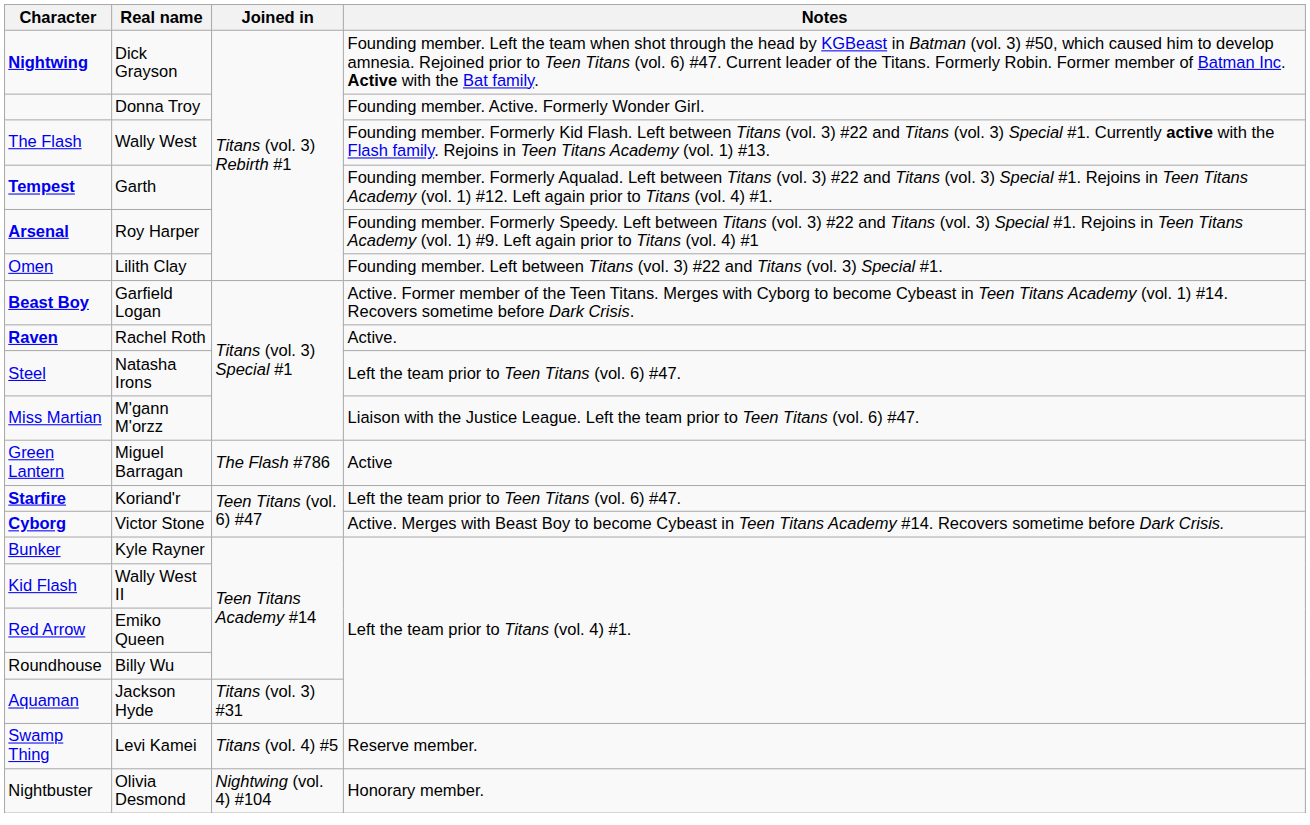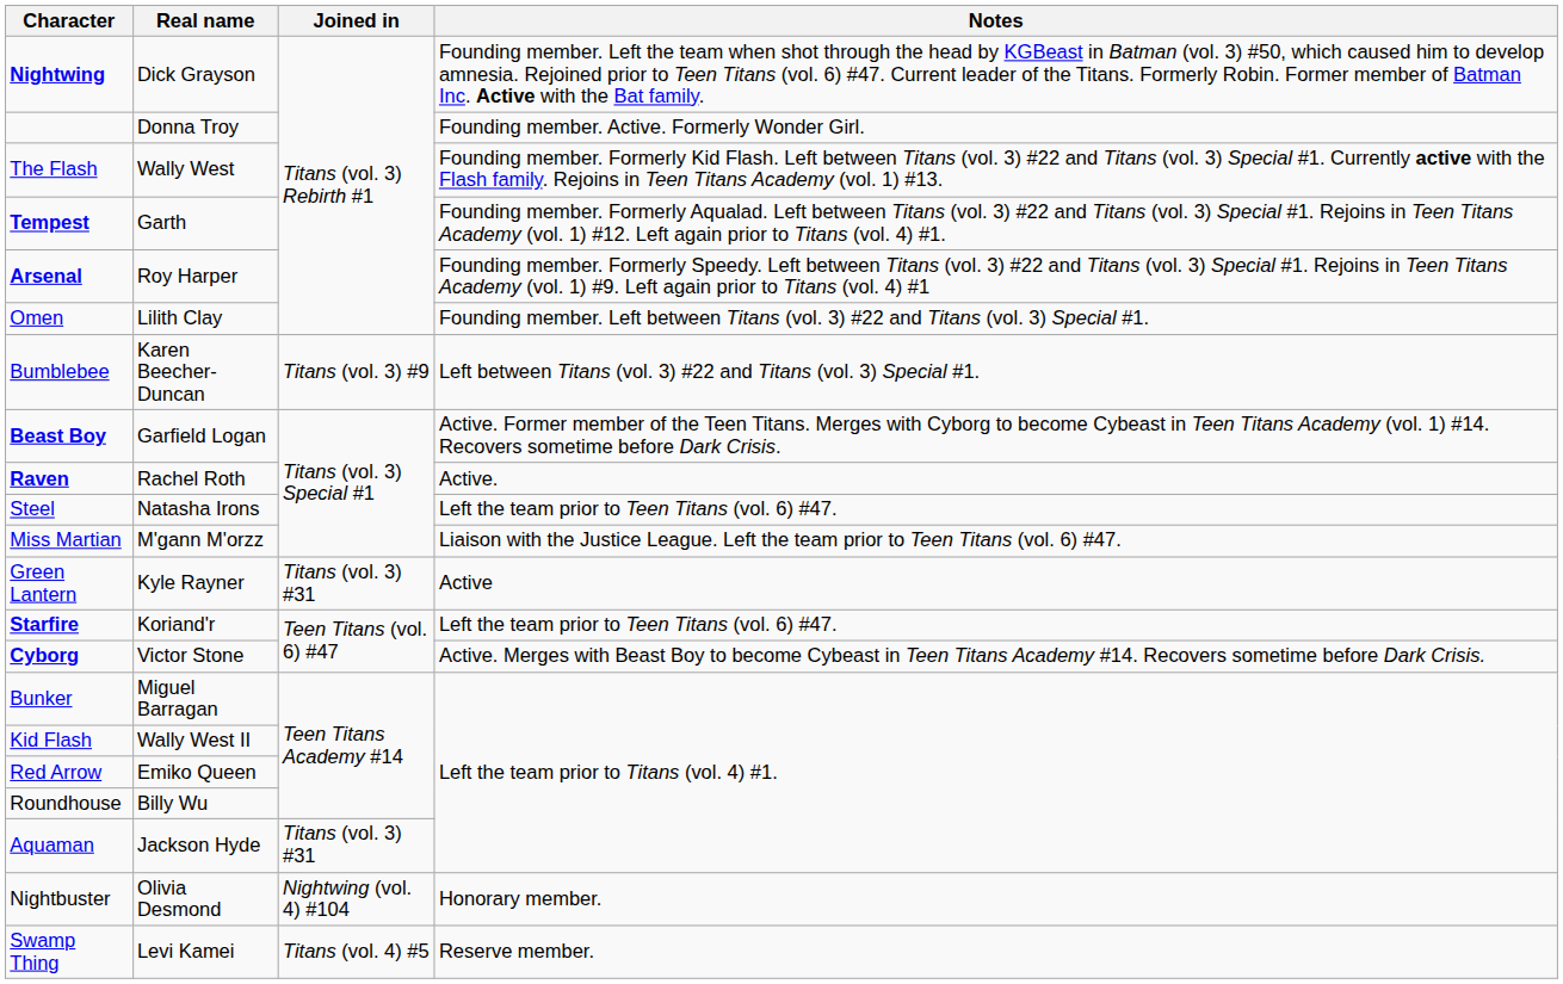 <table class="wikitable" width="100%">
 <tr>
 <th>Character</th>
 <th>Real name</th>
 <th>Joined in</th>
 <th>Notes</th>
 </tr>
 <tr>
 <td><strong><a href='#'>Nightwing</a></strong></td>
 <td>Dick Grayson</td>
 <td rowspan="6"><em>Titans</em> (vol. 3) <em>Rebirth</em> #1</td>
 <td>Founding member. Left the team when shot through the head by <a href='#'>KGBeast</a> in <em>Batman</em> (vol. 3) #50, which caused him to develop amnesia. Rejoined prior to <em>Teen Titans</em> (vol. 6) #47. Current leader of the Titans. Formerly Robin. Former member of <a href='#'>Batman Inc</a>. <strong>Active</strong> with the <a href='#'>Bat family</a>.</td>
 </tr>
 <tr>
 <td><strong></strong></td>
 <td>Donna Troy</td>
 <td>Founding member. Active. Formerly Wonder Girl.</td>
 </tr>
 <tr>
 <td><a href='#'>The Flash</a></td>
 <td>Wally West</td>
 <td>Founding member. Formerly Kid Flash. Left between <em>Titans</em> (vol. 3) #22 and <em>Titans</em> (vol. 3) <em>Special</em> #1. Currently <strong>active</strong> with the <a href='#'>Flash family</a>. Rejoins in <em>Teen Titans Academy</em> (vol. 1) #13.</td>
 </tr>
 <tr>
 <td><strong><a href='#'>Tempest</a></strong></td>
 <td>Garth</td>
 <td>Founding member. Formerly Aqualad. Left between <em>Titans</em> (vol. 3) #22 and <em>Titans</em> (vol. 3) <em>Special</em> #1. Rejoins in <em>Teen Titans Academy</em> (vol. 1) #12. Left again prior to <em>Titans</em> (vol. 4) #1.</td>
 </tr>
 <tr>
 <td><strong><a href='#'>Arsenal</a></strong></td>
 <td>Roy Harper</td>
 <td>Founding member. Formerly Speedy. Left between <em>Titans</em> (vol. 3) #22 and <em>Titans</em> (vol. 3) <em>Special</em> #1. Rejoins in <em>Teen Titans Academy</em> (vol. 1) #9. Left again prior to <em>Titans</em> (vol. 4) #1</td>
 </tr>
 <tr>
 <td><a href='#'>Omen</a></td>
 <td>Lilith Clay</td>
 <td>Founding member. Left between <em>Titans</em> (vol. 3) #22 and <em>Titans</em> (vol. 3) <em>Special</em> #1.</td>
 </tr>
 <tr>
+<td><a href='#'>Bumblebee</a></td>
+<td>Karen Beecher-Duncan</td>
+<td><em>Titans</em> (vol. 3) #9</td>
+<td>Left between <em>Titans</em> (vol. 3) #22 and <em>Titans</em> (vol. 3) <em>Special</em> #1.</td>
+</tr>
+<tr>
 <td><strong><a href='#'>Beast Boy</a></strong></td>
 <td>Garfield Logan</td>
 <td rowspan="4"><em>Titans</em> (vol. 3) <em>Special</em> #1</td>
 <td>Active. Former member of the Teen Titans. Merges with Cyborg to become Cybeast in <em>Teen Titans Academy</em> (vol. 1) #14. Recovers sometime before <em>Dark Crisis</em>.</td>
 </tr>
 <tr>
 <td><strong><a href='#'>Raven</a></strong></td>
 <td>Rachel Roth</td>
 <td>Active.</td>
 </tr>
 <tr>
 <td><a href='#'>Steel</a></td>
 <td>Natasha Irons</td>
 <td>Left the team prior to <em>Teen Titans</em> (vol. 6) #47.</td>
 </tr>
 <tr>
 <td><a href='#'>Miss Martian</a></td>
 <td>M'gann M'orzz</td>
 <td>Liaison with the Justice League. Left the team prior to <em>Teen Titans</em> (vol. 6) #47.</td>
 </tr>
 <tr>
 <td><a href='#'>Green Lantern</a></td>
-<td>Miguel Barragan</td>
-<td><em>The Flash</em> #786</td>
+<td>Kyle Rayner</td>
+<td><em>Titans</em> (vol. 3) #31</td>
 <td>Active</td>
 </tr>
 <tr>
 <td><strong><a href='#'>Starfire</a></strong></td>
 <td>Koriand'r</td>
 <td rowspan="2"><em>Teen Titans</em> (vol. 6) #47</td>
 <td>Left the team prior to <em>Teen Titans</em> (vol. 6) #47.</td>
 </tr>
 <tr>
 <td><strong><a href='#'>Cyborg</a></strong></td>
 <td>Victor Stone</td>
 <td>Active. Merges with Beast Boy to become Cybeast in <em>Teen Titans Academy</em> #14. Recovers sometime before <em>Dark Crisis.</em></td>
 </tr>
 <tr>
 <td><a href='#'>Bunker</a></td>
-<td>Kyle Rayner</td>
+<td>Miguel Barragan</td>
 <td rowspan="4"><em>Teen Titans Academy</em> #14</td>
 <td rowspan="5">Left the team prior to <em>Titans</em> (vol. 4) #1.</td>
 </tr>
 <tr>
 <td><a href='#'>Kid Flash</a></td>
 <td>Wally West II</td>
 </tr>
 <tr>
 <td><a href='#'>Red Arrow</a></td>
 <td>Emiko Queen</td>
 </tr>
 <tr>
 <td>Roundhouse</td>
 <td>Billy Wu</td>
 </tr>
 <tr>
 <td><a href='#'>Aquaman</a></td>
 <td>Jackson Hyde</td>
 <td><em>Titans</em> (vol. 3) #31</td>
 </tr>
 <tr>
+<td>Nightbuster</td>
+<td>Olivia Desmond</td>
+<td><em>Nightwing</em> (vol. 4) #104</td>
+<td>Honorary member.</td>
+</tr>
+<tr>
 <td><a href='#'>Swamp Thing</a></td>
 <td>Levi Kamei</td>
 <td><em>Titans</em> (vol. 4) #5</td>
 <td>Reserve member.</td>
 </tr>
-<tr>
-<td>Nightbuster</td>
-<td>Olivia Desmond</td>
-<td><em>Nightwing</em> (vol. 4) #104</td>
-<td>Honorary member.</td>
-</tr>
 </table>
